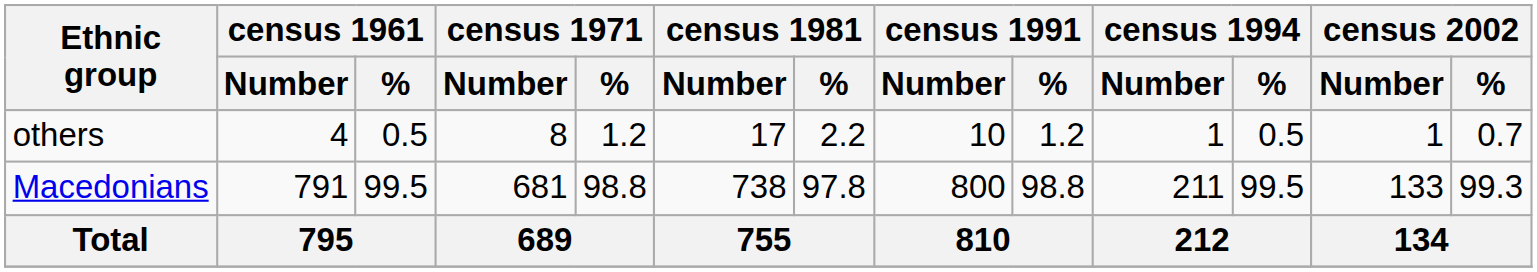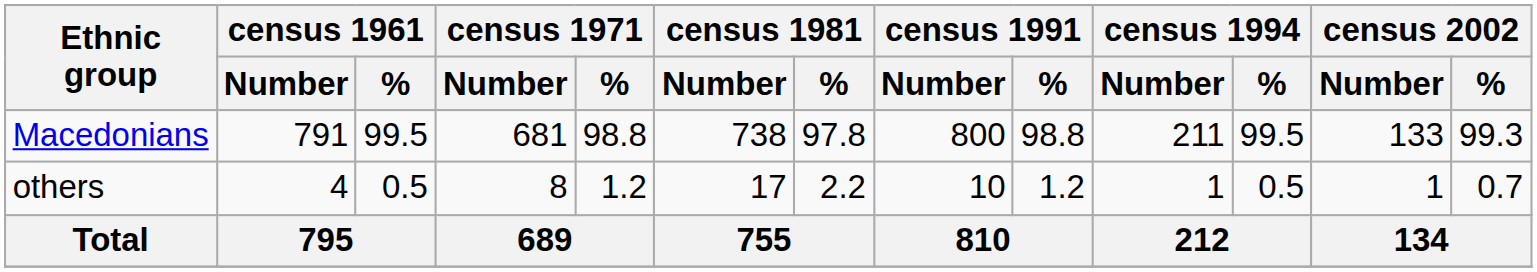 <table class="wikitable">
 <tr>
 <th rowspan="2">Ethnic<br>group</th>
 <th colspan="2">census 1961</th>
 <th colspan="2">census 1971</th>
 <th colspan="2">census 1981</th>
 <th colspan="2">census 1991</th>
 <th colspan="2">census 1994</th>
 <th colspan="2">census 2002</th>
 </tr>
 <tr bgcolor="#e0e0e0">
 <th>Number</th>
 <th>%</th>
 <th>Number</th>
 <th>%</th>
 <th>Number</th>
 <th>%</th>
 <th>Number</th>
 <th>%</th>
 <th>Number</th>
 <th>%</th>
 <th>Number</th>
 <th>%</th>
 </tr>
 <tr>
+<td><a href='#'>Macedonians</a></td>
+<td align="right">791</td>
+<td align="right">99.5</td>
+<td align="right">681</td>
+<td align="right">98.8</td>
+<td align="right">738</td>
+<td align="right">97.8</td>
+<td align="right">800</td>
+<td align="right">98.8</td>
+<td align="right">211</td>
+<td align="right">99.5</td>
+<td align="right">133</td>
+<td align="right">99.3</td>
+</tr>
+<tr>
 <td>others</td>
 <td align="right">4</td>
 <td align="right">0.5</td>
 <td align="right">8</td>
 <td align="right">1.2</td>
 <td align="right">17</td>
 <td align="right">2.2</td>
 <td align="right">10</td>
 <td align="right">1.2</td>
 <td align="right">1</td>
 <td align="right">0.5</td>
 <td align="right">1</td>
 <td align="right">0.7</td>
 </tr>
-<tr>
-<td><a href='#'>Macedonians</a></td>
-<td align="right">791</td>
-<td align="right">99.5</td>
-<td align="right">681</td>
-<td align="right">98.8</td>
-<td align="right">738</td>
-<td align="right">97.8</td>
-<td align="right">800</td>
-<td align="right">98.8</td>
-<td align="right">211</td>
-<td align="right">99.5</td>
-<td align="right">133</td>
-<td align="right">99.3</td>
-</tr>
 <tr bgcolor="#e0e0e0">
 <th align="left">Total</th>
 <th colspan="2">795</th>
 <th colspan="2">689</th>
 <th colspan="2">755</th>
 <th colspan="2">810</th>
 <th colspan="2">212</th>
 <th colspan="2">134</th>
 </tr>
 <tr>
 </tr>
 </table>
